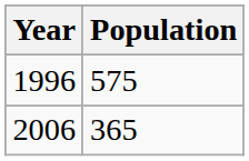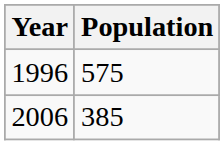 <table class="wikitable">
 <tr>
 <th>Year</th>
 <th>Population</th>
 </tr>
 <tr>
 <td>1996</td>
 <td>575</td>
 </tr>
 <tr>
 <td>2006</td>
-<td>365</td>
+<td>385</td>
 </tr>
 </table>
